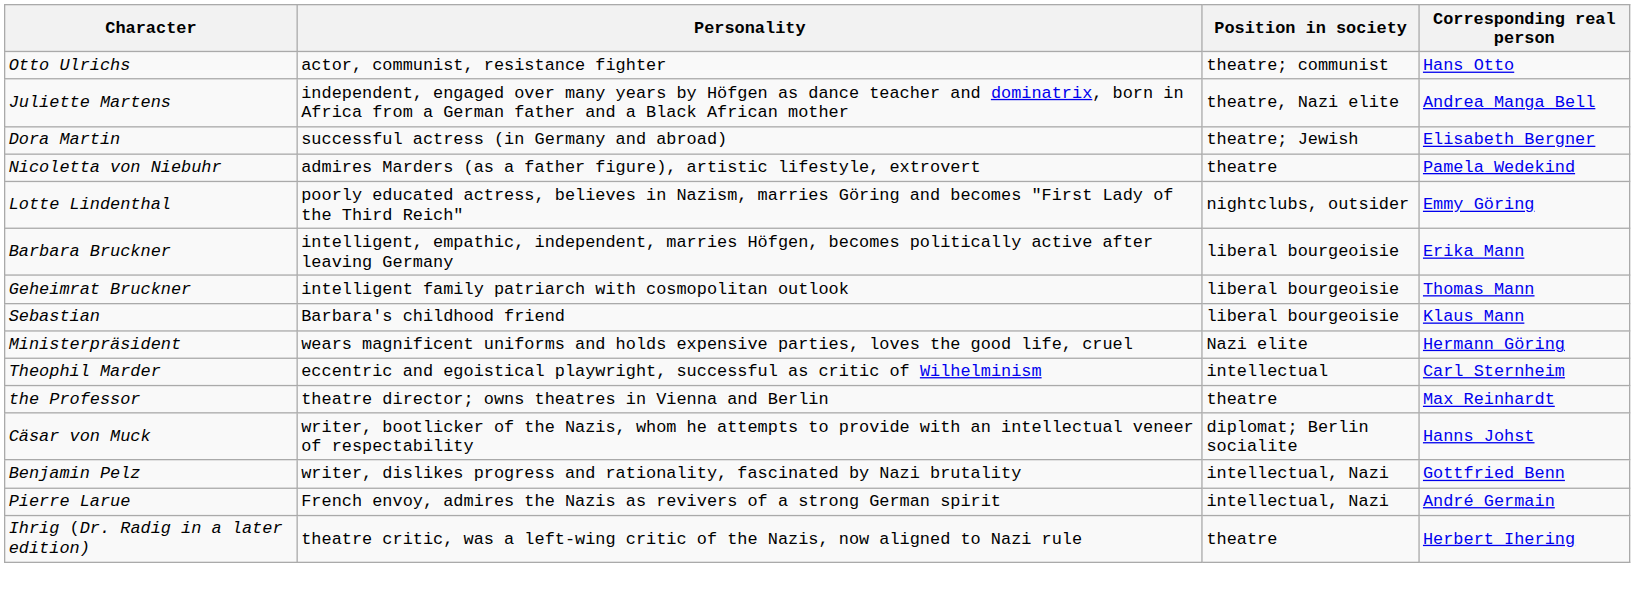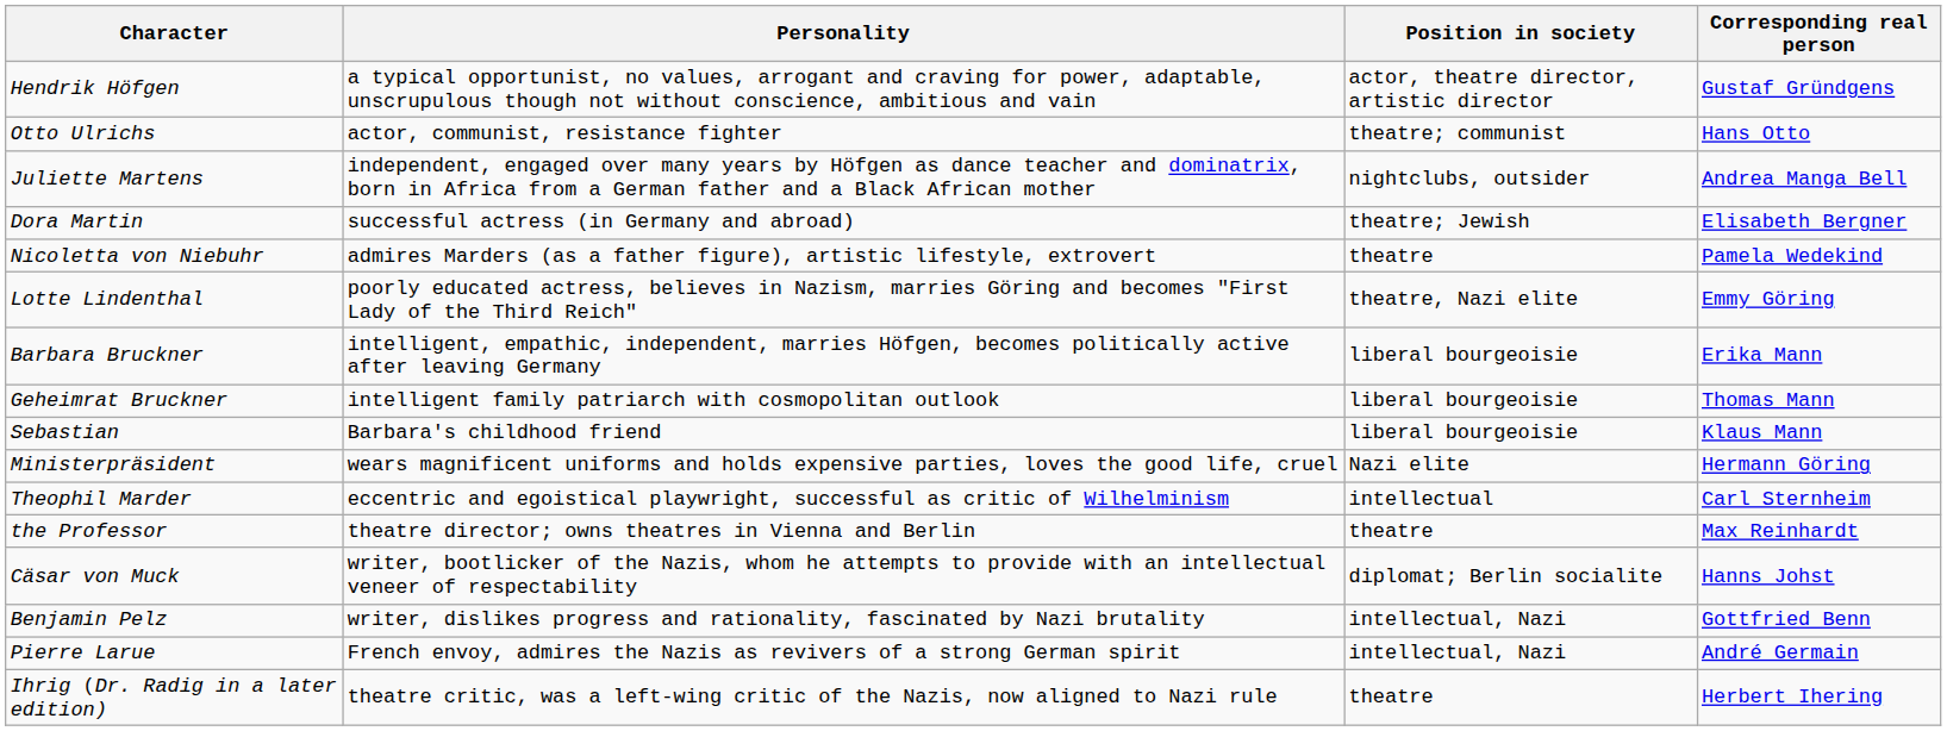 <table class="wikitable">
 <tr>
 <th>Character</th>
 <th>Personality</th>
 <th>Position in society</th>
 <th>Corresponding real person</th>
+</tr>
+<tr>
+<td><em>Hendrik Höfgen</em></td>
+<td>a typical opportunist, no values, arrogant and craving for power, adaptable, unscrupulous though not without conscience, ambitious and vain</td>
+<td>actor, theatre director, artistic director</td>
+<td><a href='#'>Gustaf Gründgens</a></td>
 </tr>
 <tr>
 <td><em>Otto Ulrichs</em></td>
 <td>actor, communist, resistance fighter</td>
 <td>theatre; communist</td>
 <td><a href='#'>Hans Otto</a></td>
 </tr>
 <tr>
 <td><em>Juliette Martens</em></td>
 <td>independent, engaged over many years by Höfgen as dance teacher and <a href='#'>dominatrix</a>, born in Africa from a German father and a Black African mother</td>
-<td>theatre, Nazi elite</td>
+<td>nightclubs, outsider</td>
 <td><a href='#'>Andrea Manga Bell</a></td>
 </tr>
 <tr>
 <td><em>Dora Martin</em></td>
 <td>successful actress (in Germany and abroad)</td>
 <td>theatre; Jewish</td>
 <td><a href='#'>Elisabeth Bergner</a></td>
 </tr>
 <tr>
 <td><em>Nicoletta von Niebuhr</em></td>
 <td>admires Marders (as a father figure), artistic lifestyle, extrovert</td>
 <td>theatre</td>
 <td><a href='#'>Pamela Wedekind</a></td>
 </tr>
 <tr>
 <td><em>Lotte Lindenthal</em></td>
 <td>poorly educated actress, believes in Nazism, marries Göring and becomes "First Lady of the Third Reich"</td>
-<td>nightclubs, outsider</td>
+<td>theatre, Nazi elite</td>
 <td><a href='#'>Emmy Göring</a></td>
 </tr>
 <tr>
 <td><em>Barbara Bruckner</em></td>
 <td>intelligent, empathic, independent, marries Höfgen, becomes politically active after leaving Germany</td>
 <td>liberal bourgeoisie</td>
 <td><a href='#'>Erika Mann</a></td>
 </tr>
 <tr>
 <td><em>Geheimrat Bruckner</em></td>
 <td>intelligent family patriarch with cosmopolitan outlook</td>
 <td>liberal bourgeoisie</td>
 <td><a href='#'>Thomas Mann</a></td>
 </tr>
 <tr>
 <td><em>Sebastian</em></td>
 <td>Barbara's childhood friend</td>
 <td>liberal bourgeoisie</td>
 <td><a href='#'>Klaus Mann</a></td>
 </tr>
 <tr>
 <td><em>Ministerpräsident</em></td>
 <td>wears magnificent uniforms and holds expensive parties, loves the good life, cruel</td>
 <td>Nazi elite</td>
 <td><a href='#'>Hermann Göring</a></td>
 </tr>
 <tr>
 <td><em>Theophil Marder</em></td>
 <td>eccentric and egoistical playwright, successful as critic of <a href='#'>Wilhelminism</a></td>
 <td>intellectual</td>
 <td><a href='#'>Carl Sternheim</a></td>
 </tr>
 <tr>
 <td><em>the Professor</em></td>
 <td>theatre director; owns theatres in Vienna and Berlin</td>
 <td>theatre</td>
 <td><a href='#'>Max Reinhardt</a></td>
 </tr>
 <tr>
 <td><em>Cäsar von Muck</em></td>
 <td>writer, bootlicker of the Nazis, whom he attempts to provide with an intellectual veneer of respectability</td>
 <td>diplomat; Berlin socialite</td>
 <td><a href='#'>Hanns Johst</a></td>
 </tr>
 <tr>
 <td><em>Benjamin Pelz</em></td>
 <td>writer, dislikes progress and rationality, fascinated by Nazi brutality</td>
 <td>intellectual, Nazi</td>
 <td><a href='#'>Gottfried Benn</a></td>
 </tr>
 <tr>
 <td><em>Pierre Larue</em></td>
 <td>French envoy, admires the Nazis as revivers of a strong German spirit</td>
 <td>intellectual, Nazi</td>
 <td><a href='#'>André Germain</a></td>
 </tr>
 <tr>
 <td><em>Ihrig</em> (<em>Dr. Radig in a later edition)</em></td>
 <td>theatre critic, was a left-wing critic of the Nazis, now aligned to Nazi rule</td>
 <td>theatre</td>
 <td><a href='#'>Herbert Ihering</a></td>
 </tr>
 </table>
